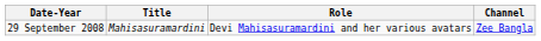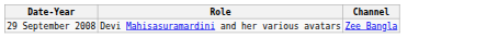 <table class="wikitable">
 <tr>
 <th>Date-Year</th>
-<th>Title</th>
 <th>Role</th>
 <th>Channel</th>
 </tr>
 <tr>
 <td>29 September 2008</td>
-<td><em>Mahisasuramardini</em></td>
 <td>Devi <a href='#'>Mahisasuramardini</a> and her various avatars</td>
 <td><a href='#'>Zee Bangla</a></td>
 </tr>
 </table>
